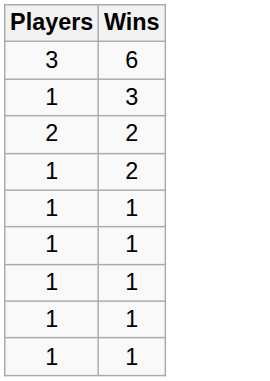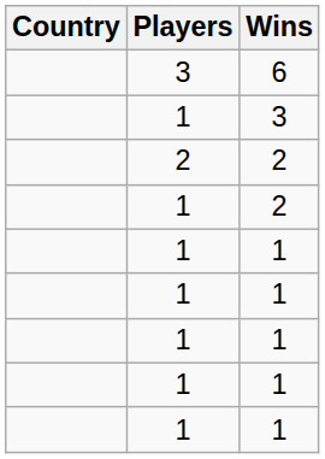 <table class="wikitable">
 <tr>
+<th>Country</th>
 <th>Players</th>
 <th>Wins</th>
 </tr>
 <tr>
+<td></td>
 <td align=center>3</td>
 <td align=center>6</td>
 </tr>
 <tr>
+<td></td>
 <td align=center>1</td>
 <td align=center>3</td>
 </tr>
 <tr>
+<td></td>
 <td align=center>2</td>
 <td align=center>2</td>
 </tr>
 <tr>
+<td></td>
 <td align=center>1</td>
 <td align=center>2</td>
 </tr>
 <tr>
+<td></td>
 <td align=center>1</td>
 <td align=center>1</td>
 </tr>
 <tr>
+<td></td>
 <td align=center>1</td>
 <td align=center>1</td>
 </tr>
 <tr>
+<td></td>
 <td align=center>1</td>
 <td align=center>1</td>
 </tr>
 <tr>
+<td></td>
 <td align=center>1</td>
 <td align=center>1</td>
 </tr>
 <tr>
+<td></td>
 <td align=center>1</td>
 <td align=center>1</td>
 </tr>
 </table>
